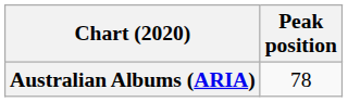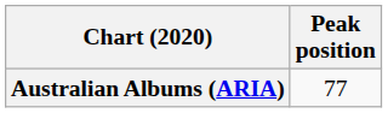 <table class="wikitable plainrowheaders">
 <tr>
 <th scope="col">Chart (2020)</th>
 <th scope="col">Peak<br>position</th>
 </tr>
 <tr>
 <th scope="row">Australian Albums (<a href='#'>ARIA</a>)</th>
-<td align="center">78</td>
+<td align="center">77</td>
 </tr>
 </table>
